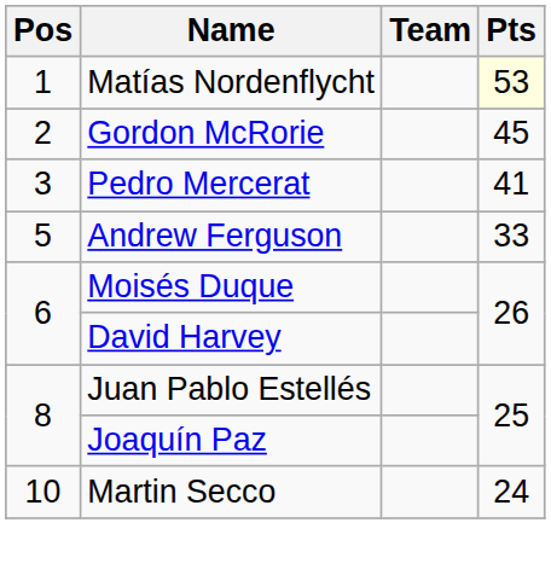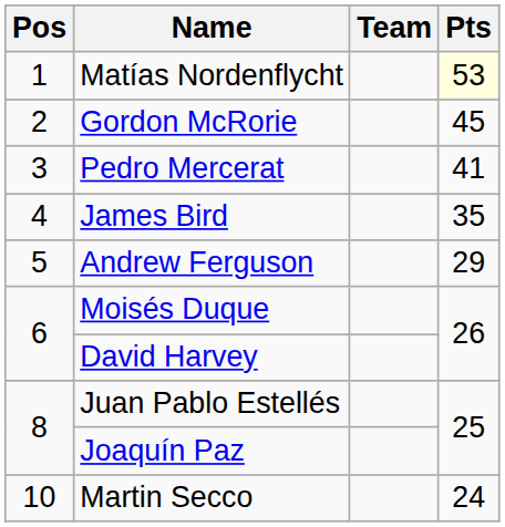 <table class="wikitable" style="text-align:center">
 <tr>
 <th>Pos</th>
 <th>Name</th>
 <th>Team</th>
 <th>Pts</th>
 </tr>
 <tr>
 <td>1</td>
 <td align="left">Matías Nordenflycht</td>
 <td align="left"></td>
 <td style="background: lightyellow;">53</td>
 </tr>
 <tr>
 <td>2</td>
 <td align="left"><a href='#'>Gordon McRorie</a></td>
 <td align="left"></td>
 <td>45</td>
 </tr>
 <tr>
 <td>3</td>
 <td align="left"><a href='#'>Pedro Mercerat</a></td>
 <td align="left"></td>
 <td>41</td>
 </tr>
 <tr>
+<td>4</td>
+<td align="left"><a href='#'>James Bird</a></td>
+<td align="left"></td>
+<td>35</td>
+</tr>
+<tr>
 <td>5</td>
 <td align="left"><a href='#'>Andrew Ferguson</a></td>
 <td align="left"></td>
-<td>33</td>
+<td>29</td>
 </tr>
 <tr>
 <td rowspan=2>6</td>
 <td align="left"><a href='#'>Moisés Duque</a></td>
 <td align="left"></td>
 <td rowspan=2>26</td>
 </tr>
 <tr>
 <td align="left"><a href='#'>David Harvey</a></td>
 <td align="left"></td>
 </tr>
 <tr>
 <td rowspan=2>8</td>
 <td align="left">Juan Pablo Estellés</td>
 <td align="left"></td>
 <td rowspan=2>25</td>
 </tr>
 <tr>
 <td align="left"><a href='#'>Joaquín Paz</a></td>
 <td align="left"></td>
 </tr>
 <tr>
 <td>10</td>
 <td align="left">Martin Secco</td>
 <td align="left"></td>
 <td>24</td>
 </tr>
 </table>
